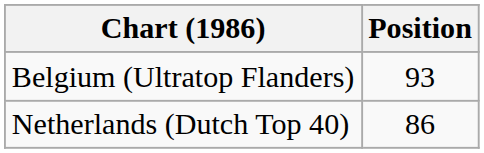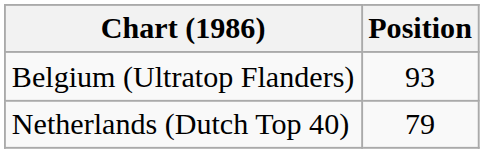 <table class="wikitable sortable">
 <tr>
 <th>Chart (1986)</th>
 <th>Position</th>
 </tr>
 <tr>
 <td>Belgium (Ultratop Flanders)</td>
 <td align="center">93</td>
 </tr>
 <tr>
 <td>Netherlands (Dutch Top 40)</td>
-<td align="center">86</td>
+<td align="center">79</td>
 </tr>
 </table>
